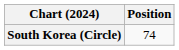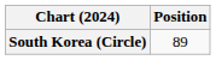 <table class="wikitable plainrowheaders" style="text-align:center">
 <tr>
 <th scope="col">Chart (2024)</th>
 <th scope="col">Position</th>
 </tr>
 <tr>
 <th scope="row">South Korea (Circle)</th>
-<td>74</td>
+<td>89</td>
 </tr>
 </table>
